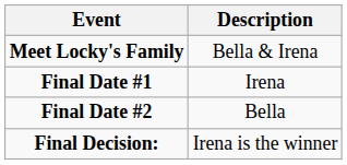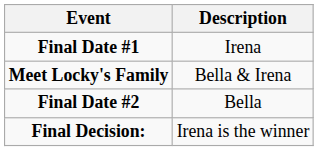 <table class="wikitable sortable" style="text-align:center;">
 <tr>
 <th>Event</th>
 <th>Description</th>
 </tr>
 <tr>
+<td><strong>Final Date #1</strong></td>
+<td>Irena</td>
+</tr>
+<tr>
 <td><strong>Meet Locky's Family</strong></td>
 <td>Bella & Irena</td>
-</tr>
-<tr>
-<td><strong>Final Date #1</strong></td>
-<td>Irena</td>
 </tr>
 <tr>
 <td><strong>Final Date #2</strong></td>
 <td>Bella</td>
 </tr>
 <tr>
 <td><strong>Final Decision:</strong></td>
 <td>Irena is the winner</td>
 </tr>
 </table>
